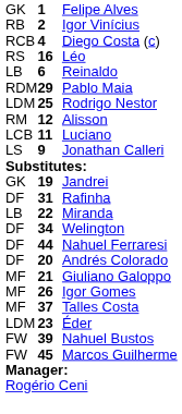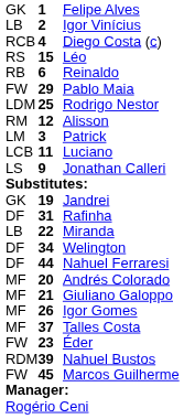 <table style="font-size:90%; margin:0.2em auto;" cellspacing="0" cellpadding="0">
 <tr>
 <th width="25"></th>
 <th width="25"></th>
 </tr>
 <tr>
 <td>GK</td>
 <td><strong>1</strong></td>
 <td> <a href='#'>Felipe Alves</a></td>
 </tr>
 <tr>
-<td>RB</td>
+<td>LB</td>
 <td><strong>2</strong></td>
 <td> <a href='#'>Igor Vinícius</a></td>
 </tr>
 <tr>
 <td>RCB</td>
 <td><strong>4</strong></td>
 <td> <a href='#'>Diego Costa</a> (<a href='#'>c</a>)</td>
 <td></td>
 </tr>
 <tr>
 <td>RS</td>
-<td><strong>16</strong></td>
+<td><strong>15</strong></td>
 <td> <a href='#'>Léo</a></td>
 </tr>
 <tr>
-<td>LB</td>
+<td>RB</td>
 <td><strong>6</strong></td>
 <td> <a href='#'>Reinaldo</a></td>
 <td></td>
 </tr>
 <tr>
-<td>RDM</td>
+<td>FW</td>
 <td><strong>29</strong></td>
 <td> <a href='#'>Pablo Maia</a></td>
 </tr>
 <tr>
 <td>LDM</td>
 <td><strong>25</strong></td>
 <td> <a href='#'>Rodrigo Nestor</a></td>
 <td></td>
 <td></td>
 </tr>
 <tr>
 <td>RM</td>
 <td><strong>12</strong></td>
 <td> <a href='#'>Alisson</a></td>
+<td></td>
+<td></td>
+</tr>
+<tr>
+<td>LM</td>
+<td><strong>3</strong></td>
+<td> <a href='#'>Patrick</a></td>
 <td></td>
 <td></td>
 </tr>
 <tr>
 <td>LCB</td>
 <td><strong>11</strong></td>
 <td> <a href='#'>Luciano</a></td>
 </tr>
 <tr>
 <td>LS</td>
 <td><strong>9</strong></td>
 <td> <a href='#'>Jonathan Calleri</a></td>
 <td></td>
 </tr>
 <tr>
 <td colspan=3><strong>Substitutes:</strong></td>
 </tr>
 <tr>
 <td>GK</td>
 <td><strong>19</strong></td>
 <td> <a href='#'>Jandrei</a></td>
 </tr>
 <tr>
 <td>DF</td>
 <td><strong>31</strong></td>
 <td> <a href='#'>Rafinha</a></td>
 </tr>
 <tr>
 <td>LB</td>
 <td><strong>22</strong></td>
 <td> <a href='#'>Miranda</a></td>
 </tr>
 <tr>
 <td>DF</td>
 <td><strong>34</strong></td>
 <td> <a href='#'>Welington</a></td>
 </tr>
 <tr>
 <td>DF</td>
 <td><strong>44</strong></td>
 <td> <a href='#'>Nahuel Ferraresi</a></td>
 </tr>
 <tr>
-<td>DF</td>
+<td>MF</td>
 <td><strong>20</strong></td>
 <td> <a href='#'>Andrés Colorado</a></td>
 </tr>
 <tr>
 <td>MF</td>
 <td><strong>21</strong></td>
 <td> <a href='#'>Giuliano Galoppo</a></td>
 <td></td>
 <td></td>
 </tr>
 <tr>
 <td>MF</td>
 <td><strong>26</strong></td>
 <td> <a href='#'>Igor Gomes</a></td>
 <td></td>
 <td></td>
 </tr>
 <tr>
 <td>MF</td>
 <td><strong>37</strong></td>
 <td> <a href='#'>Talles Costa</a></td>
 </tr>
 <tr>
-<td>LDM</td>
+<td>FW</td>
 <td><strong>23</strong></td>
 <td> <a href='#'>Éder</a></td>
 <td></td>
 <td></td>
 </tr>
 <tr>
-<td>FW</td>
+<td>RDM</td>
 <td><strong>39</strong></td>
 <td> <a href='#'>Nahuel Bustos</a></td>
 </tr>
 <tr>
 <td>FW</td>
 <td><strong>45</strong></td>
 <td> <a href='#'>Marcos Guilherme</a></td>
 </tr>
 <tr>
 <td colspan=3><strong>Manager:</strong></td>
 </tr>
 <tr>
 <td colspan="4"> <a href='#'>Rogério Ceni</a></td>
 </tr>
 </table>
